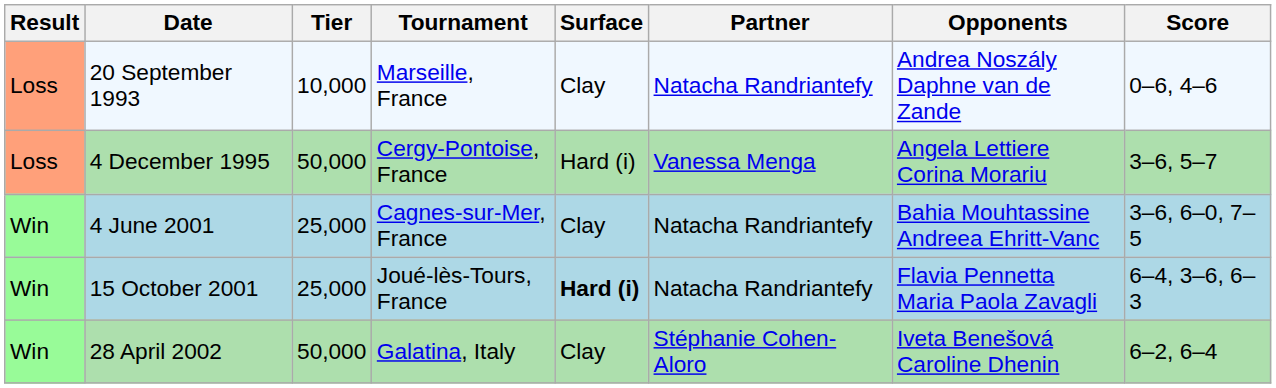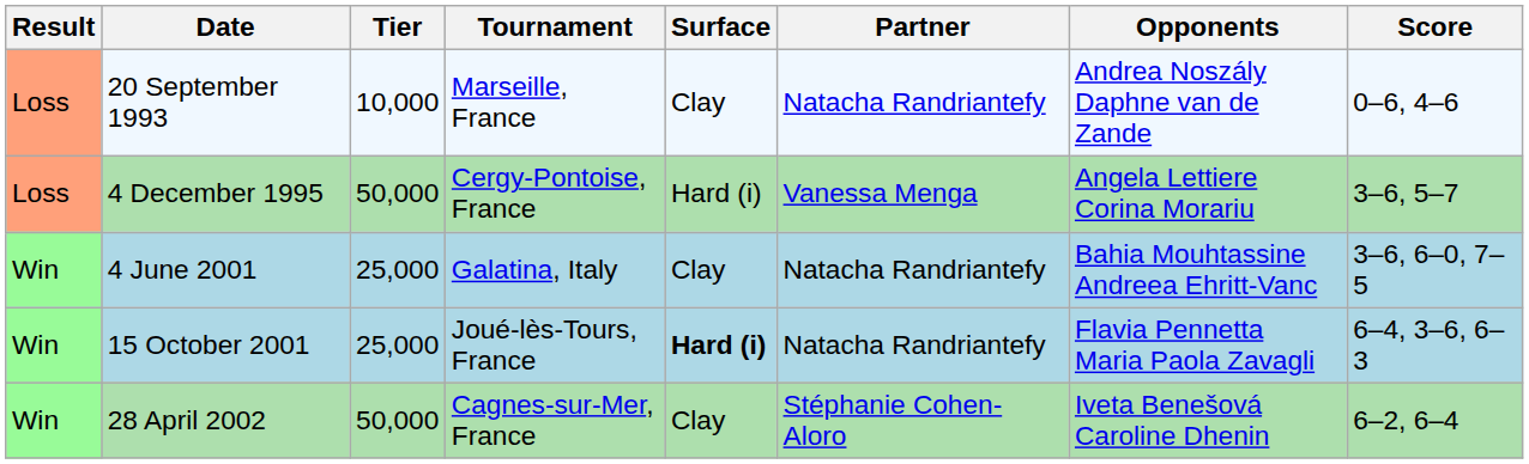 <table class="sortable wikitable" style=font-size:97%>
 <tr>
 <th>Result</th>
 <th>Date</th>
 <th>Tier</th>
 <th>Tournament</th>
 <th>Surface</th>
 <th>Partner</th>
 <th>Opponents</th>
 <th class="unsortable">Score</th>
 </tr>
 <tr style="background:#f0f8ff;">
 <td bgcolor="FFA07A">Loss</td>
 <td>20 September 1993</td>
 <td>10,000</td>
 <td><a href='#'>Marseille</a>, France</td>
 <td>Clay</td>
 <td> <a href='#'>Natacha Randriantefy</a></td>
 <td> <a href='#'>Andrea Noszály</a> <br>  <a href='#'>Daphne van de Zande</a></td>
 <td>0–6, 4–6</td>
 </tr>
 <tr style="background:#addfad;">
 <td bgcolor="FFA07A">Loss</td>
 <td>4 December 1995</td>
 <td>50,000</td>
 <td><a href='#'>Cergy-Pontoise</a>, <br>France</td>
 <td>Hard (i)</td>
 <td> <a href='#'>Vanessa Menga</a></td>
 <td> <a href='#'>Angela Lettiere</a> <br>  <a href='#'>Corina Morariu</a></td>
 <td>3–6, 5–7</td>
 </tr>
 <tr style="background:lightblue;">
 <td bgcolor="98FB98">Win</td>
 <td>4 June 2001</td>
 <td>25,000</td>
-<td><a href='#'>Cagnes-sur-Mer</a>, <br>France</td>
+<td><a href='#'>Galatina</a>, Italy</td>
 <td>Clay</td>
 <td> Natacha Randriantefy</td>
 <td> <a href='#'>Bahia Mouhtassine</a> <br>  <a href='#'>Andreea Ehritt-Vanc</a></td>
 <td>3–6, 6–0, 7–5</td>
 </tr>
 <tr style="background:lightblue;">
 <td bgcolor="98FB98">Win</td>
 <td>15 October 2001</td>
 <td>25,000</td>
 <td>Joué-lès-Tours, <br>France</td>
 <td><strong>Hard (i)</strong></td>
 <td> Natacha Randriantefy</td>
 <td> <a href='#'>Flavia Pennetta</a> <br>  <a href='#'>Maria Paola Zavagli</a></td>
 <td>6–4, 3–6, 6–3</td>
 </tr>
 <tr style="background:#addfad;">
 <td bgcolor="98FB98">Win</td>
 <td>28 April 2002</td>
 <td>50,000</td>
-<td><a href='#'>Galatina</a>, Italy</td>
+<td><a href='#'>Cagnes-sur-Mer</a>, <br>France</td>
 <td>Clay</td>
 <td> <a href='#'>Stéphanie Cohen-Aloro</a></td>
 <td> <a href='#'>Iveta Benešová</a> <br>  <a href='#'>Caroline Dhenin</a></td>
 <td>6–2, 6–4</td>
 </tr>
 </table>
